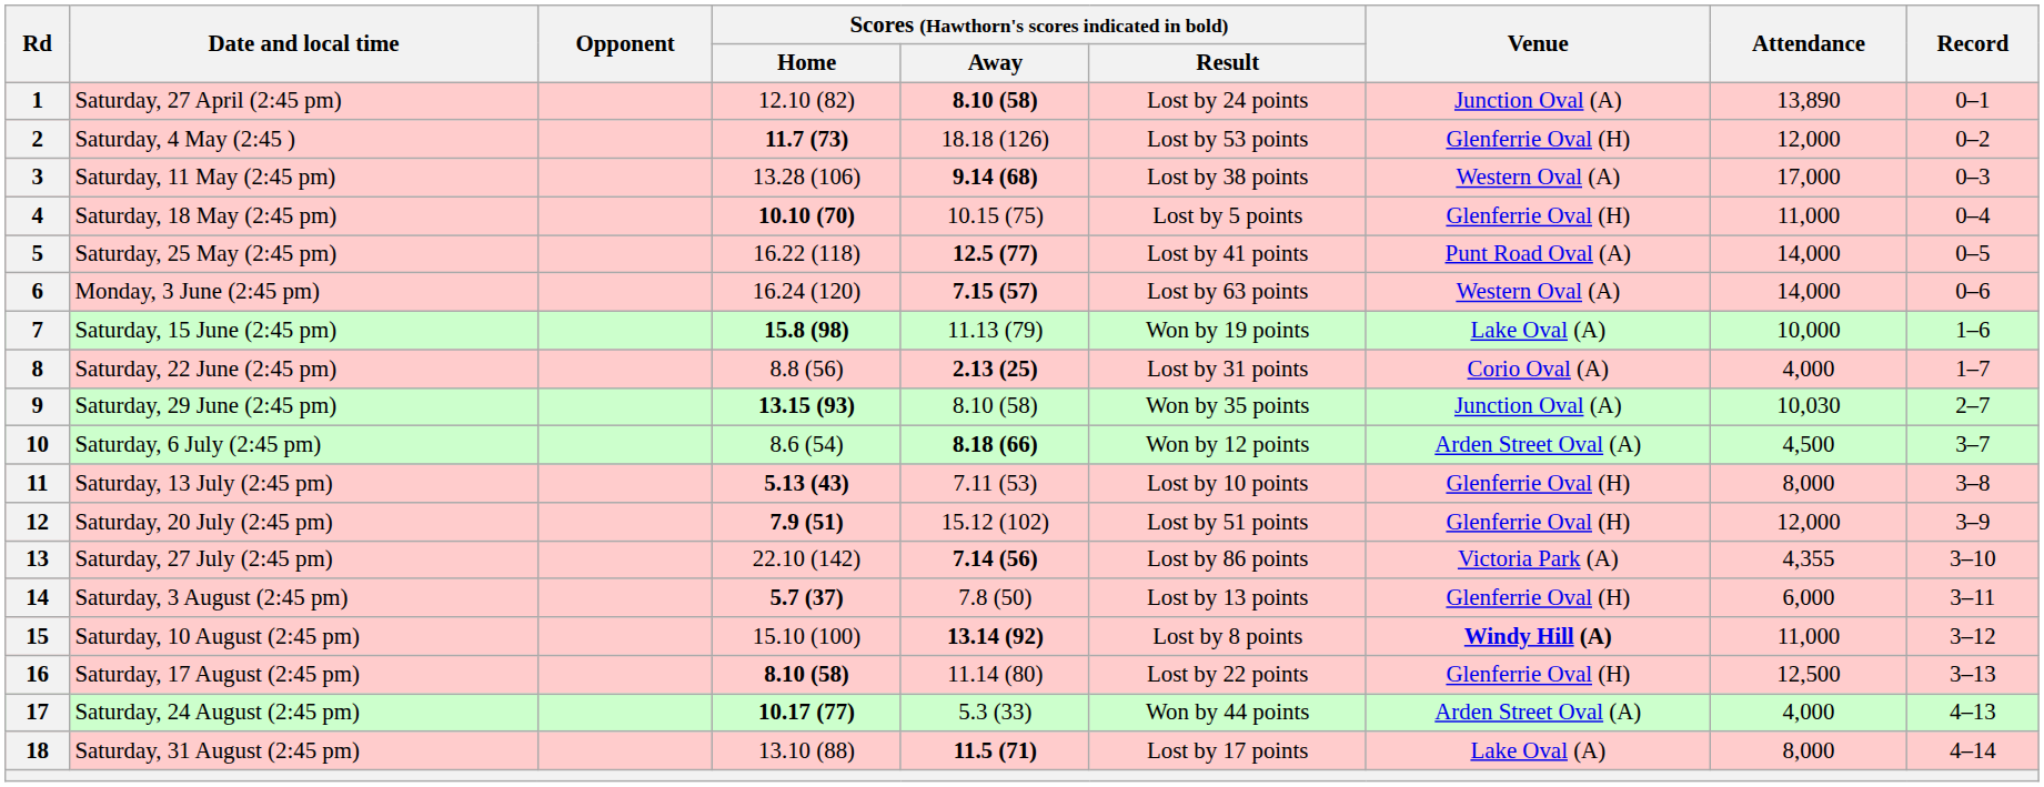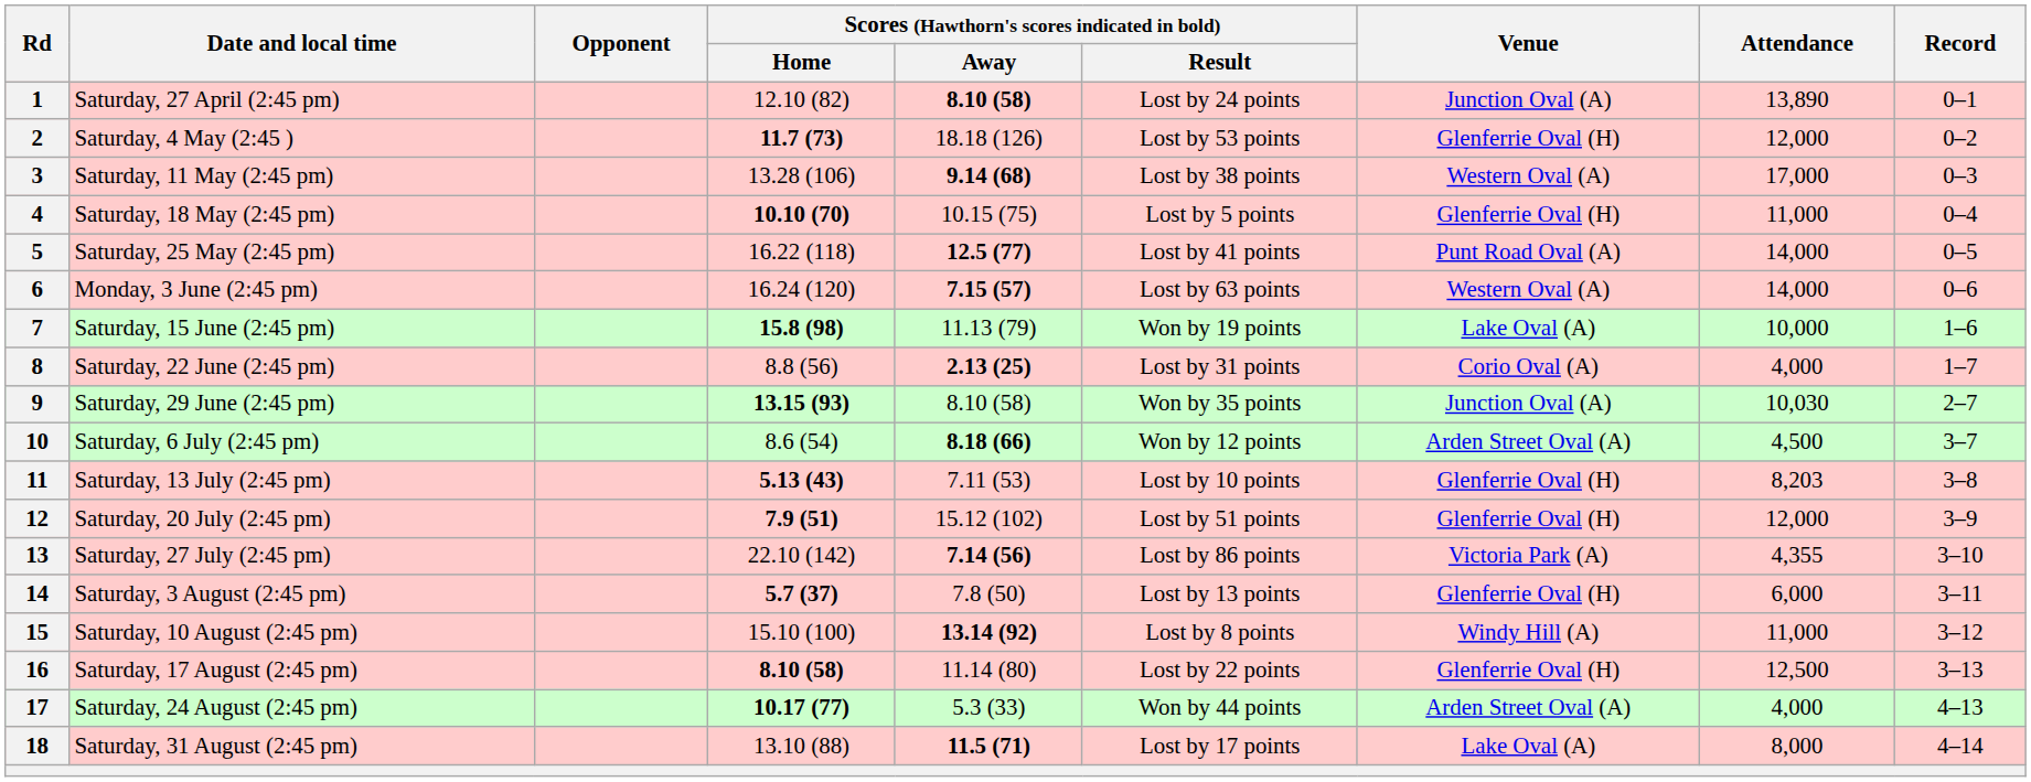 <table class="wikitable" style="font-size:90%; text-align:center; width: 100%; margin-left: auto; margin-right: auto">
 <tr>
 <th rowspan="2">Rd</th>
 <th rowspan="2">Date and local time</th>
 <th rowspan="2">Opponent</th>
 <th colspan="3">Scores <small>(Hawthorn's scores indicated in bold)</small></th>
 <th rowspan="2">Venue</th>
 <th rowspan="2">Attendance</th>
 <th rowspan="2">Record</th>
 </tr>
 <tr>
 <th>Home</th>
 <th>Away</th>
 <th>Result</th>
 </tr>
 <tr style="background:#fcc;">
 <th>1</th>
 <td align=left>Saturday, 27 April (2:45 pm)</td>
 <td align=left></td>
 <td>12.10 (82)</td>
 <td><strong>8.10 (58)</strong></td>
 <td>Lost by 24 points</td>
 <td><a href='#'>Junction Oval</a> (A)</td>
 <td>13,890</td>
 <td>0–1</td>
 </tr>
 <tr style="background:#fcc;">
 <th>2</th>
 <td align=left>Saturday, 4 May (2:45 )</td>
 <td align=left></td>
 <td><strong>11.7 (73)</strong></td>
 <td>18.18 (126)</td>
 <td>Lost by 53 points</td>
 <td><a href='#'>Glenferrie Oval</a> (H)</td>
 <td>12,000</td>
 <td>0–2</td>
 </tr>
 <tr style="background:#fcc;">
 <th>3</th>
 <td align=left>Saturday, 11 May (2:45 pm)</td>
 <td align=left></td>
 <td>13.28 (106)</td>
 <td><strong>9.14 (68)</strong></td>
 <td>Lost by 38 points</td>
 <td><a href='#'>Western Oval</a> (A)</td>
 <td>17,000</td>
 <td>0–3</td>
 </tr>
 <tr style="background:#fcc;">
 <th>4</th>
 <td align=left>Saturday, 18 May (2:45 pm)</td>
 <td align=left></td>
 <td><strong>10.10 (70)</strong></td>
 <td>10.15 (75)</td>
 <td>Lost by 5 points</td>
 <td><a href='#'>Glenferrie Oval</a> (H)</td>
 <td>11,000</td>
 <td>0–4</td>
 </tr>
 <tr style="background:#fcc;">
 <th>5</th>
 <td align=left>Saturday, 25 May (2:45 pm)</td>
 <td align=left></td>
 <td>16.22 (118)</td>
 <td><strong>12.5 (77)</strong></td>
 <td>Lost by 41 points</td>
 <td><a href='#'>Punt Road Oval</a> (A)</td>
 <td>14,000</td>
 <td>0–5</td>
 </tr>
 <tr style="background:#fcc;">
 <th>6</th>
 <td align=left>Monday, 3 June (2:45 pm)</td>
 <td align=left></td>
 <td>16.24 (120)</td>
 <td><strong>7.15 (57)</strong></td>
 <td>Lost by 63 points</td>
 <td><a href='#'>Western Oval</a> (A)</td>
 <td>14,000</td>
 <td>0–6</td>
 </tr>
 <tr style="background:#cfc">
 <th>7</th>
 <td align=left>Saturday, 15 June (2:45 pm)</td>
 <td align=left></td>
 <td><strong>15.8 (98)</strong></td>
 <td>11.13 (79)</td>
 <td>Won by 19 points</td>
 <td><a href='#'>Lake Oval</a> (A)</td>
 <td>10,000</td>
 <td>1–6</td>
 </tr>
 <tr style="background:#fcc;">
 <th>8</th>
 <td align=left>Saturday, 22 June (2:45 pm)</td>
 <td align=left></td>
 <td>8.8 (56)</td>
 <td><strong>2.13 (25)</strong></td>
 <td>Lost by 31 points</td>
 <td><a href='#'>Corio Oval</a> (A)</td>
 <td>4,000</td>
 <td>1–7</td>
 </tr>
 <tr style="background:#cfc">
 <th>9</th>
 <td align=left>Saturday, 29 June (2:45 pm)</td>
 <td align=left></td>
 <td><strong>13.15 (93)</strong></td>
 <td>8.10 (58)</td>
 <td>Won by 35 points</td>
 <td><a href='#'>Junction Oval</a> (A)</td>
 <td>10,030</td>
 <td>2–7</td>
 </tr>
 <tr style="background:#cfc">
 <th>10</th>
 <td align=left>Saturday, 6 July (2:45 pm)</td>
 <td align=left></td>
 <td>8.6 (54)</td>
 <td><strong>8.18 (66)</strong></td>
 <td>Won by 12 points</td>
 <td><a href='#'>Arden Street Oval</a> (A)</td>
 <td>4,500</td>
 <td>3–7</td>
 </tr>
 <tr style="background:#fcc;">
 <th>11</th>
 <td align=left>Saturday, 13 July (2:45 pm)</td>
 <td align=left></td>
 <td><strong>5.13 (43)</strong></td>
 <td>7.11 (53)</td>
 <td>Lost by 10 points</td>
 <td><a href='#'>Glenferrie Oval</a> (H)</td>
-<td>8,000</td>
+<td>8,203</td>
 <td>3–8</td>
 </tr>
 <tr style="background:#fcc;">
 <th>12</th>
 <td align=left>Saturday, 20 July (2:45 pm)</td>
 <td align=left></td>
 <td><strong>7.9 (51)</strong></td>
 <td>15.12 (102)</td>
 <td>Lost by 51 points</td>
 <td><a href='#'>Glenferrie Oval</a> (H)</td>
 <td>12,000</td>
 <td>3–9</td>
 </tr>
 <tr style="background:#fcc;">
 <th>13</th>
 <td align=left>Saturday, 27 July (2:45 pm)</td>
 <td align=left></td>
 <td>22.10 (142)</td>
 <td><strong>7.14 (56)</strong></td>
 <td>Lost by 86 points</td>
 <td><a href='#'>Victoria Park</a> (A)</td>
 <td>4,355</td>
 <td>3–10</td>
 </tr>
 <tr style="background:#fcc;">
 <th>14</th>
 <td align=left>Saturday, 3 August (2:45 pm)</td>
 <td align=left></td>
 <td><strong>5.7 (37)</strong></td>
 <td>7.8 (50)</td>
 <td>Lost by 13 points</td>
 <td><a href='#'>Glenferrie Oval</a> (H)</td>
 <td>6,000</td>
 <td>3–11</td>
 </tr>
 <tr style="background:#fcc;">
 <th>15</th>
 <td align=left>Saturday, 10 August (2:45 pm)</td>
 <td align=left></td>
 <td>15.10 (100)</td>
 <td><strong>13.14 (92)</strong></td>
 <td>Lost by 8 points</td>
-<td><strong><a href='#'>Windy Hill</a> (A)</strong></td>
+<td><a href='#'>Windy Hill</a> (A)</td>
 <td>11,000</td>
 <td>3–12</td>
 </tr>
 <tr style="background:#fcc;">
 <th>16</th>
 <td align=left>Saturday, 17 August (2:45 pm)</td>
 <td align=left></td>
 <td><strong>8.10 (58)</strong></td>
 <td>11.14 (80)</td>
 <td>Lost by 22 points</td>
 <td><a href='#'>Glenferrie Oval</a> (H)</td>
 <td>12,500</td>
 <td>3–13</td>
 </tr>
 <tr style="background:#cfc">
 <th>17</th>
 <td align=left>Saturday, 24 August (2:45 pm)</td>
 <td align=left></td>
 <td><strong>10.17 (77)</strong></td>
 <td>5.3 (33)</td>
 <td>Won by 44 points</td>
 <td><a href='#'>Arden Street Oval</a> (A)</td>
 <td>4,000</td>
 <td>4–13</td>
 </tr>
 <tr style="background:#fcc;">
 <th>18</th>
 <td align=left>Saturday, 31 August (2:45 pm)</td>
 <td align=left></td>
 <td>13.10 (88)</td>
 <td><strong>11.5 (71)</strong></td>
 <td>Lost by 17 points</td>
 <td><a href='#'>Lake Oval</a> (A)</td>
 <td>8,000</td>
 <td>4–14</td>
 </tr>
 <tr>
 <th colspan="9"></th>
 </tr>
 </table>
